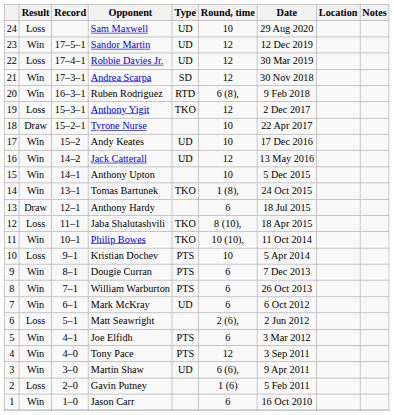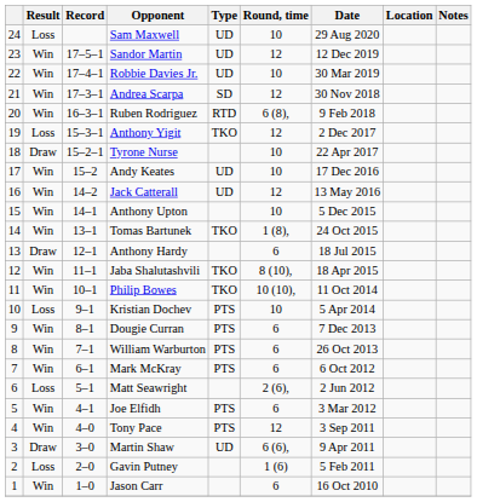 <table class="wikitable" style="text-align:center">
 <tr>
 <th></th>
 <th>Result</th>
 <th>Record</th>
 <th>Opponent</th>
 <th>Type</th>
 <th>Round, time</th>
 <th>Date</th>
 <th>Location</th>
 <th>Notes</th>
 </tr>
 <tr>
 <td>24</td>
 <td>Loss</td>
 <td></td>
 <td align=left><a href='#'>Sam Maxwell</a></td>
 <td>UD</td>
 <td>10</td>
 <td>29 Aug 2020</td>
 <td align=left></td>
 <td align=left></td>
 </tr>
 <tr>
 <td>23</td>
 <td>Win</td>
 <td>17–5–1</td>
 <td align=left><a href='#'>Sandor Martin</a></td>
 <td>UD</td>
 <td>12</td>
 <td>12 Dec 2019</td>
 <td align=left></td>
 <td align=left></td>
 </tr>
 <tr>
 <td>22</td>
-<td>Loss</td>
+<td>Win</td>
 <td>17–4–1</td>
 <td align=left><a href='#'>Robbie Davies Jr.</a></td>
 <td>UD</td>
-<td>12</td>
+<td>10</td>
 <td>30 Mar 2019</td>
 <td align=left></td>
 <td align=left></td>
 </tr>
 <tr>
 <td>21</td>
 <td>Win</td>
 <td>17–3–1</td>
 <td align=left><a href='#'>Andrea Scarpa</a></td>
 <td>SD</td>
 <td>12</td>
 <td>30 Nov 2018</td>
 <td align=left></td>
 <td align=left></td>
 </tr>
 <tr>
 <td>20</td>
 <td>Win</td>
 <td>16–3–1</td>
 <td align=left>Ruben Rodriguez</td>
 <td>RTD</td>
 <td>6 (8), </td>
 <td>9 Feb 2018</td>
 <td align=left></td>
 <td></td>
 </tr>
 <tr>
 <td>19</td>
 <td>Loss</td>
 <td>15–3–1</td>
 <td align=left><a href='#'>Anthony Yigit</a></td>
 <td>TKO</td>
 <td>12</td>
 <td>2 Dec 2017</td>
 <td align=left></td>
 <td align=left></td>
 </tr>
 <tr>
 <td>18</td>
 <td>Draw</td>
 <td>15–2–1</td>
 <td align=left><a href='#'>Tyrone Nurse</a></td>
 <td></td>
 <td>10</td>
 <td>22 Apr 2017</td>
 <td align=left></td>
 <td align=left></td>
 </tr>
 <tr>
 <td>17</td>
 <td>Win</td>
 <td>15–2</td>
 <td align=left>Andy Keates</td>
 <td>UD</td>
 <td>10</td>
 <td>17 Dec 2016</td>
 <td align=left></td>
 <td align=left></td>
 </tr>
 <tr>
 <td>16</td>
 <td>Win</td>
 <td>14–2</td>
 <td align=left><a href='#'>Jack Catterall</a></td>
 <td>UD</td>
 <td>12</td>
 <td>13 May 2016</td>
 <td align=left></td>
 <td align=left></td>
 </tr>
 <tr>
 <td>15</td>
 <td>Win</td>
 <td>14–1</td>
 <td align=left>Anthony Upton</td>
 <td></td>
 <td>10</td>
 <td>5 Dec 2015</td>
 <td align=left></td>
 <td align=left></td>
 </tr>
 <tr>
 <td>14</td>
 <td>Win</td>
 <td>13–1</td>
 <td align=left>Tomas Bartunek</td>
 <td>TKO</td>
 <td>1 (8), </td>
 <td>24 Oct 2015</td>
 <td align=left></td>
 <td></td>
 </tr>
 <tr>
 <td>13</td>
 <td>Draw</td>
 <td>12–1</td>
 <td align=left>Anthony Hardy</td>
 <td></td>
 <td>6</td>
 <td>18 Jul 2015</td>
 <td align=left></td>
 <td align=left></td>
 </tr>
 <tr>
 <td>12</td>
-<td>Loss</td>
+<td>Win</td>
 <td>11–1</td>
 <td align=left>Jaba Shalutashvili</td>
 <td>TKO</td>
 <td>8 (10), </td>
 <td>18 Apr 2015</td>
 <td align=left></td>
 <td align=left></td>
 </tr>
 <tr>
 <td>11</td>
 <td>Win</td>
 <td>10–1</td>
 <td align=left><a href='#'>Philip Bowes</a></td>
 <td>TKO</td>
 <td>10 (10), </td>
 <td>11 Oct 2014</td>
 <td align=left></td>
 <td align=left></td>
 </tr>
 <tr>
 <td>10</td>
 <td>Loss</td>
 <td>9–1</td>
 <td align=left>Kristian Dochev</td>
 <td>PTS</td>
 <td>10</td>
 <td>5 Apr 2014</td>
 <td align=left></td>
 <td align=left></td>
 </tr>
 <tr>
 <td>9</td>
 <td>Win</td>
 <td>8–1</td>
 <td align=left>Dougie Curran</td>
 <td>PTS</td>
 <td>6</td>
 <td>7 Dec 2013</td>
 <td align=left></td>
 <td></td>
 </tr>
 <tr>
 <td>8</td>
 <td>Win</td>
 <td>7–1</td>
 <td align=left>William Warburton</td>
 <td>PTS</td>
 <td>6</td>
 <td>26 Oct 2013</td>
 <td align=left></td>
 <td></td>
 </tr>
 <tr>
 <td>7</td>
 <td>Win</td>
 <td>6–1</td>
 <td align=left>Mark McKray</td>
-<td>UD</td>
+<td>PTS</td>
 <td>6</td>
 <td>6 Oct 2012</td>
 <td align=left></td>
 <td></td>
 </tr>
 <tr>
 <td>6</td>
 <td>Loss</td>
 <td>5–1</td>
 <td align=left>Matt Seawright</td>
 <td></td>
 <td>2 (6), </td>
 <td>2 Jun 2012</td>
 <td align=left></td>
 <td></td>
 </tr>
 <tr>
 <td>5</td>
 <td>Win</td>
 <td>4–1</td>
 <td align=left>Joe Elfidh</td>
 <td>PTS</td>
 <td>6</td>
 <td>3 Mar 2012</td>
 <td align=left></td>
 <td></td>
 </tr>
 <tr>
 <td>4</td>
 <td>Win</td>
 <td>4–0</td>
 <td align=left>Tony Pace</td>
 <td>PTS</td>
 <td>12</td>
 <td>3 Sep 2011</td>
 <td align=left></td>
 <td></td>
 </tr>
 <tr>
 <td>3</td>
-<td>Win</td>
+<td>Draw</td>
 <td>3–0</td>
 <td align=left>Martin Shaw</td>
 <td>UD</td>
 <td>6 (6), </td>
 <td>9 Apr 2011</td>
 <td align=left></td>
 <td></td>
 </tr>
 <tr>
 <td>2</td>
 <td>Loss</td>
 <td>2–0</td>
 <td align=left>Gavin Putney</td>
 <td></td>
 <td>1 (6)</td>
 <td>5 Feb 2011</td>
 <td align=left></td>
 <td></td>
 </tr>
 <tr>
 <td>1</td>
 <td>Win</td>
 <td>1–0</td>
 <td align=left>Jason Carr</td>
 <td></td>
 <td>6</td>
 <td>16 Oct 2010</td>
 <td align=left></td>
 <td></td>
 </tr>
 <tr>
 </tr>
 </table>
